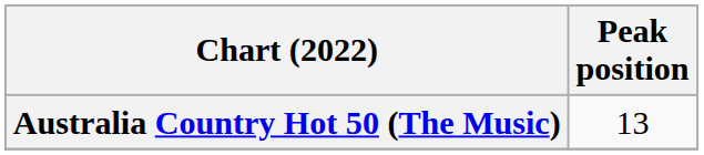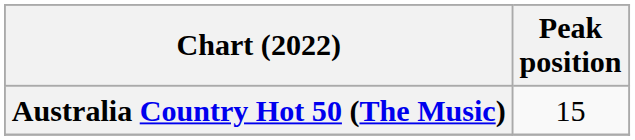 <table class="wikitable sortable plainrowheaders" style="text-align:center;">
 <tr>
 <th>Chart (2022)</th>
 <th>Peak<br>position</th>
 </tr>
 <tr>
 <th scope="row">Australia <a href='#'>Country Hot 50</a> (<a href='#'>The Music</a>)</th>
-<td>13</td>
+<td>15</td>
 </tr>
 <tr>
 </tr>
 <tr>
 </tr>
 </table>
